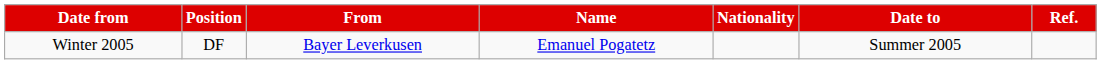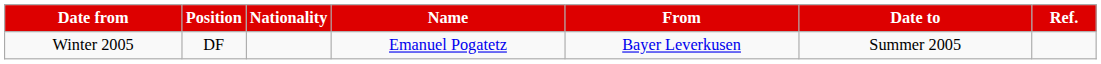 <table class="wikitable" style="text-align:center; font-size:90%; ">
 <tr>
 <th style="background:#DD0000; color:white; width:150px;">Date from</th>
 <th style="background:#DD0000; color:white; width:50px;">Position</th>
+<th style="background:#DD0000; color:white; width:50px;">Nationality</th>
+<th style="background:#DD0000; color:white; width:200px;">Name</th>
 <th style="background:#DD0000; color:white; width:200px;">From</th>
-<th style="background:#DD0000; color:white; width:200px;">Name</th>
-<th style="background:#DD0000; color:white; width:50px;">Nationality</th>
 <th style="background:#DD0000; color:white; width:200px;">Date to</th>
 <th style="background:#DD0000; color:white; width:50px;">Ref.</th>
 </tr>
 <tr>
 <td>Winter 2005</td>
 <td>DF</td>
+<td></td>
+<td><a href='#'>Emanuel Pogatetz</a></td>
 <td><a href='#'>Bayer Leverkusen</a></td>
-<td><a href='#'>Emanuel Pogatetz</a></td>
-<td></td>
 <td>Summer 2005</td>
 <td></td>
 </tr>
 </table>
